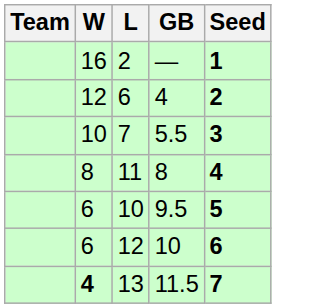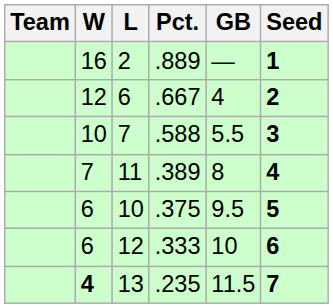 <table class=wikitable>
 <tr>
 <th>Team</th>
 <th>W</th>
 <th>L</th>
+<th>Pct.</th>
 <th>GB</th>
 <th>Seed</th>
 </tr>
 <tr bgcolor=ccffcc>
 <td></td>
 <td>16</td>
 <td>2</td>
+<td>.889</td>
 <td>—</td>
 <td><strong>1</strong></td>
 </tr>
 <tr bgcolor=ccffcc>
 <td></td>
 <td>12</td>
 <td>6</td>
+<td>.667</td>
 <td>4</td>
 <td><strong>2</strong></td>
 </tr>
 <tr bgcolor=ccffcc>
 <td></td>
 <td>10</td>
 <td>7</td>
+<td>.588</td>
 <td>5.5</td>
 <td><strong>3</strong></td>
 </tr>
 <tr bgcolor=ccffcc>
 <td></td>
-<td>8</td>
+<td>7</td>
 <td>11</td>
+<td>.389</td>
 <td>8</td>
 <td><strong>4</strong></td>
 </tr>
 <tr bgcolor=ccffcc>
 <td></td>
 <td>6</td>
 <td>10</td>
+<td>.375</td>
 <td>9.5</td>
 <td><strong>5</strong></td>
 </tr>
 <tr bgcolor=ccffcc>
 <td></td>
 <td>6</td>
 <td>12</td>
+<td>.333</td>
 <td>10</td>
 <td><strong>6</strong></td>
 </tr>
 <tr bgcolor=ccffcc>
 <td></td>
 <td><strong>4</strong></td>
 <td>13</td>
+<td>.235</td>
 <td>11.5</td>
 <td><strong>7</strong></td>
 </tr>
 </table>
